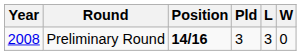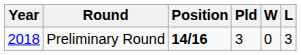 <table class="wikitable">
 <tr>
 <th>Year</th>
 <th>Round</th>
 <th>Position</th>
 <th>Pld</th>
+<th>W</th>
 <th>L</th>
-<th>W</th>
 </tr>
 <tr>
-<td> <a href='#'>2008</a></td>
+<td> <a href='#'>2018</a></td>
 <td>Preliminary Round</td>
 <td><strong>14/16</strong></td>
 <td>3</td>
+<td>0</td>
 <td>3</td>
-<td>0</td>
 </tr>
 </table>
